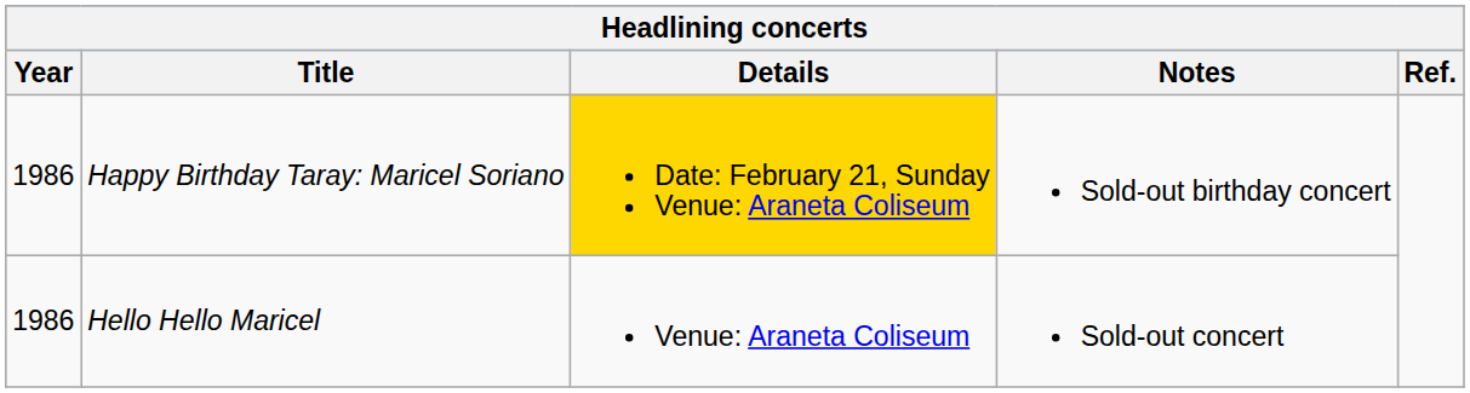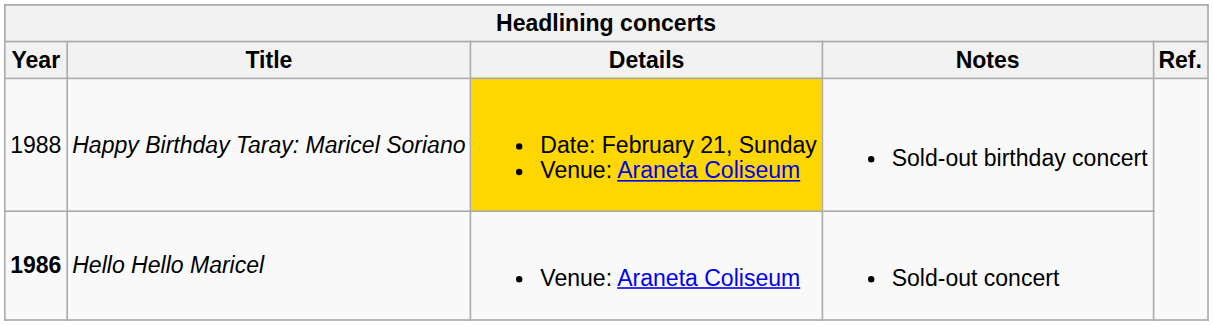 <table class="wikitable sortable" style="font-size:90%;">
 <tr style="background:#75b2dd; text-align:center;">
 <th colspan="5">Headlining concerts</th>
 </tr>
 <tr>
 <th>Year</th>
 <th>Title</th>
 <th>Details</th>
 <th>Notes</th>
 <th>Ref.</th>
 </tr>
 <tr>
-<td>1986</td>
+<td>1988</td>
 <td><em>Happy Birthday Taray: Maricel Soriano</em></td>
 <td style="background: gold;"><br><ul><li>Date: February 21, Sunday</li><li>Venue: <a href='#'>Araneta Coliseum</a></li></ul></td>
 <td><br><ul><li>Sold-out birthday concert</li></ul></td>
 <td rowspan="2"></td>
 </tr>
 <tr>
-<td>1986</td>
+<td><strong>1986</strong></td>
 <td><em>Hello Hello Maricel</em></td>
 <td><br><ul><li>Venue: <a href='#'>Araneta Coliseum</a></li></ul></td>
 <td><br><ul><li>Sold-out concert</li></ul></td>
 </tr>
 </table>
